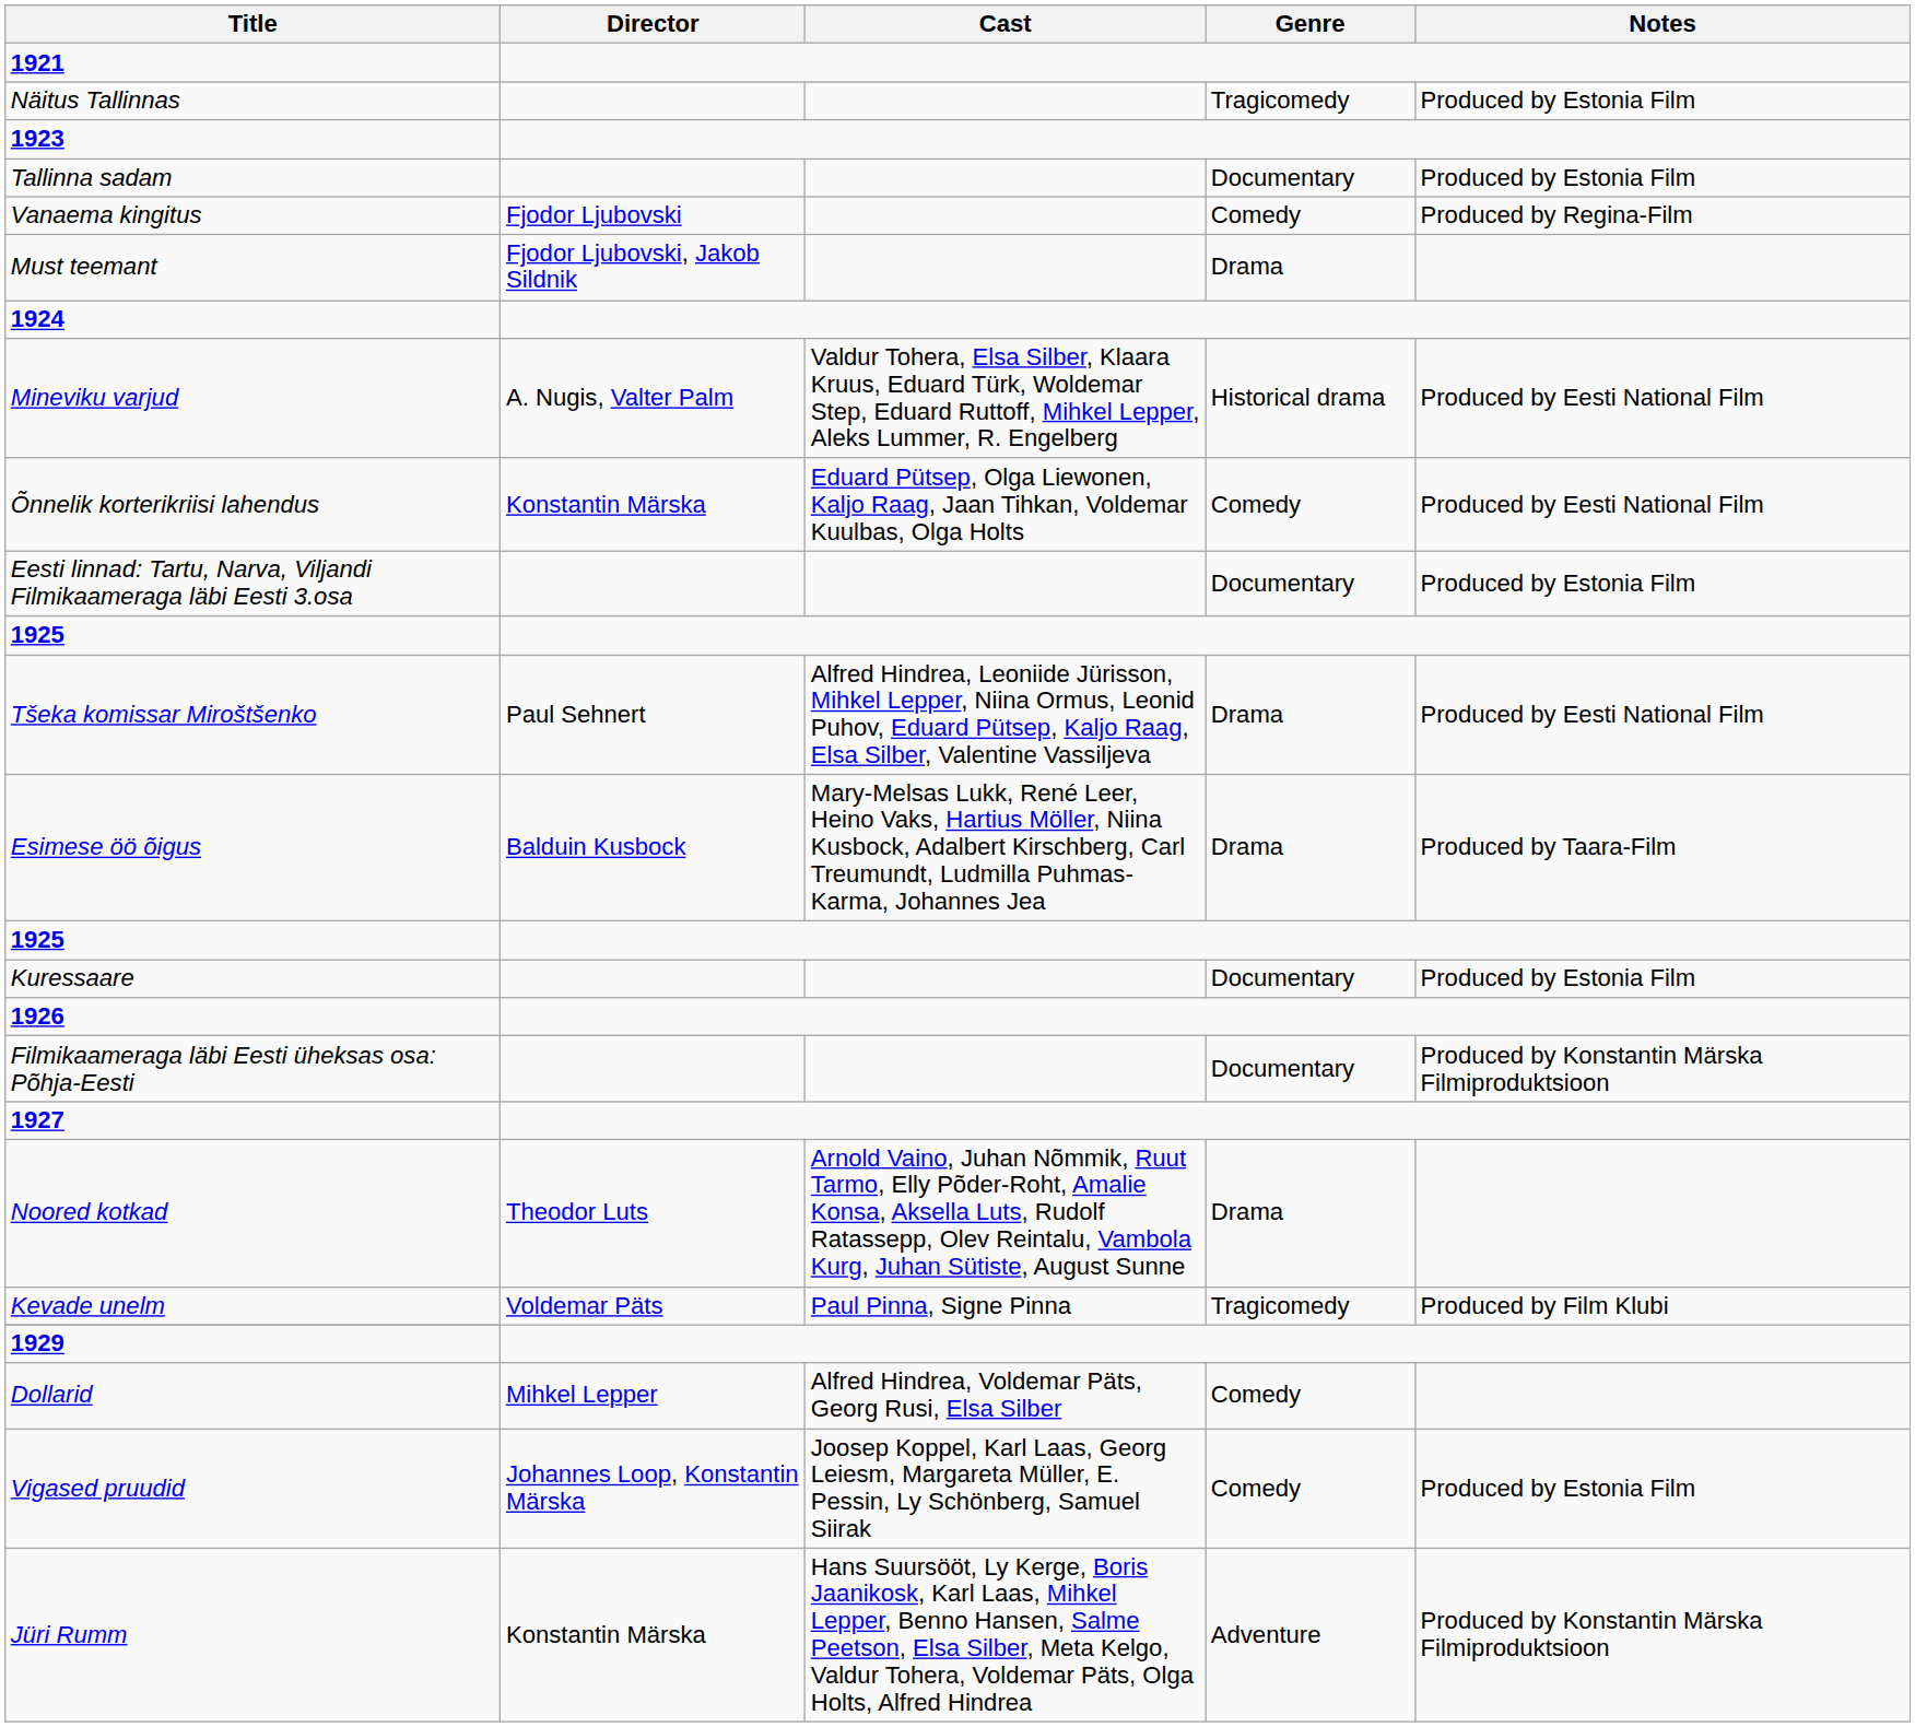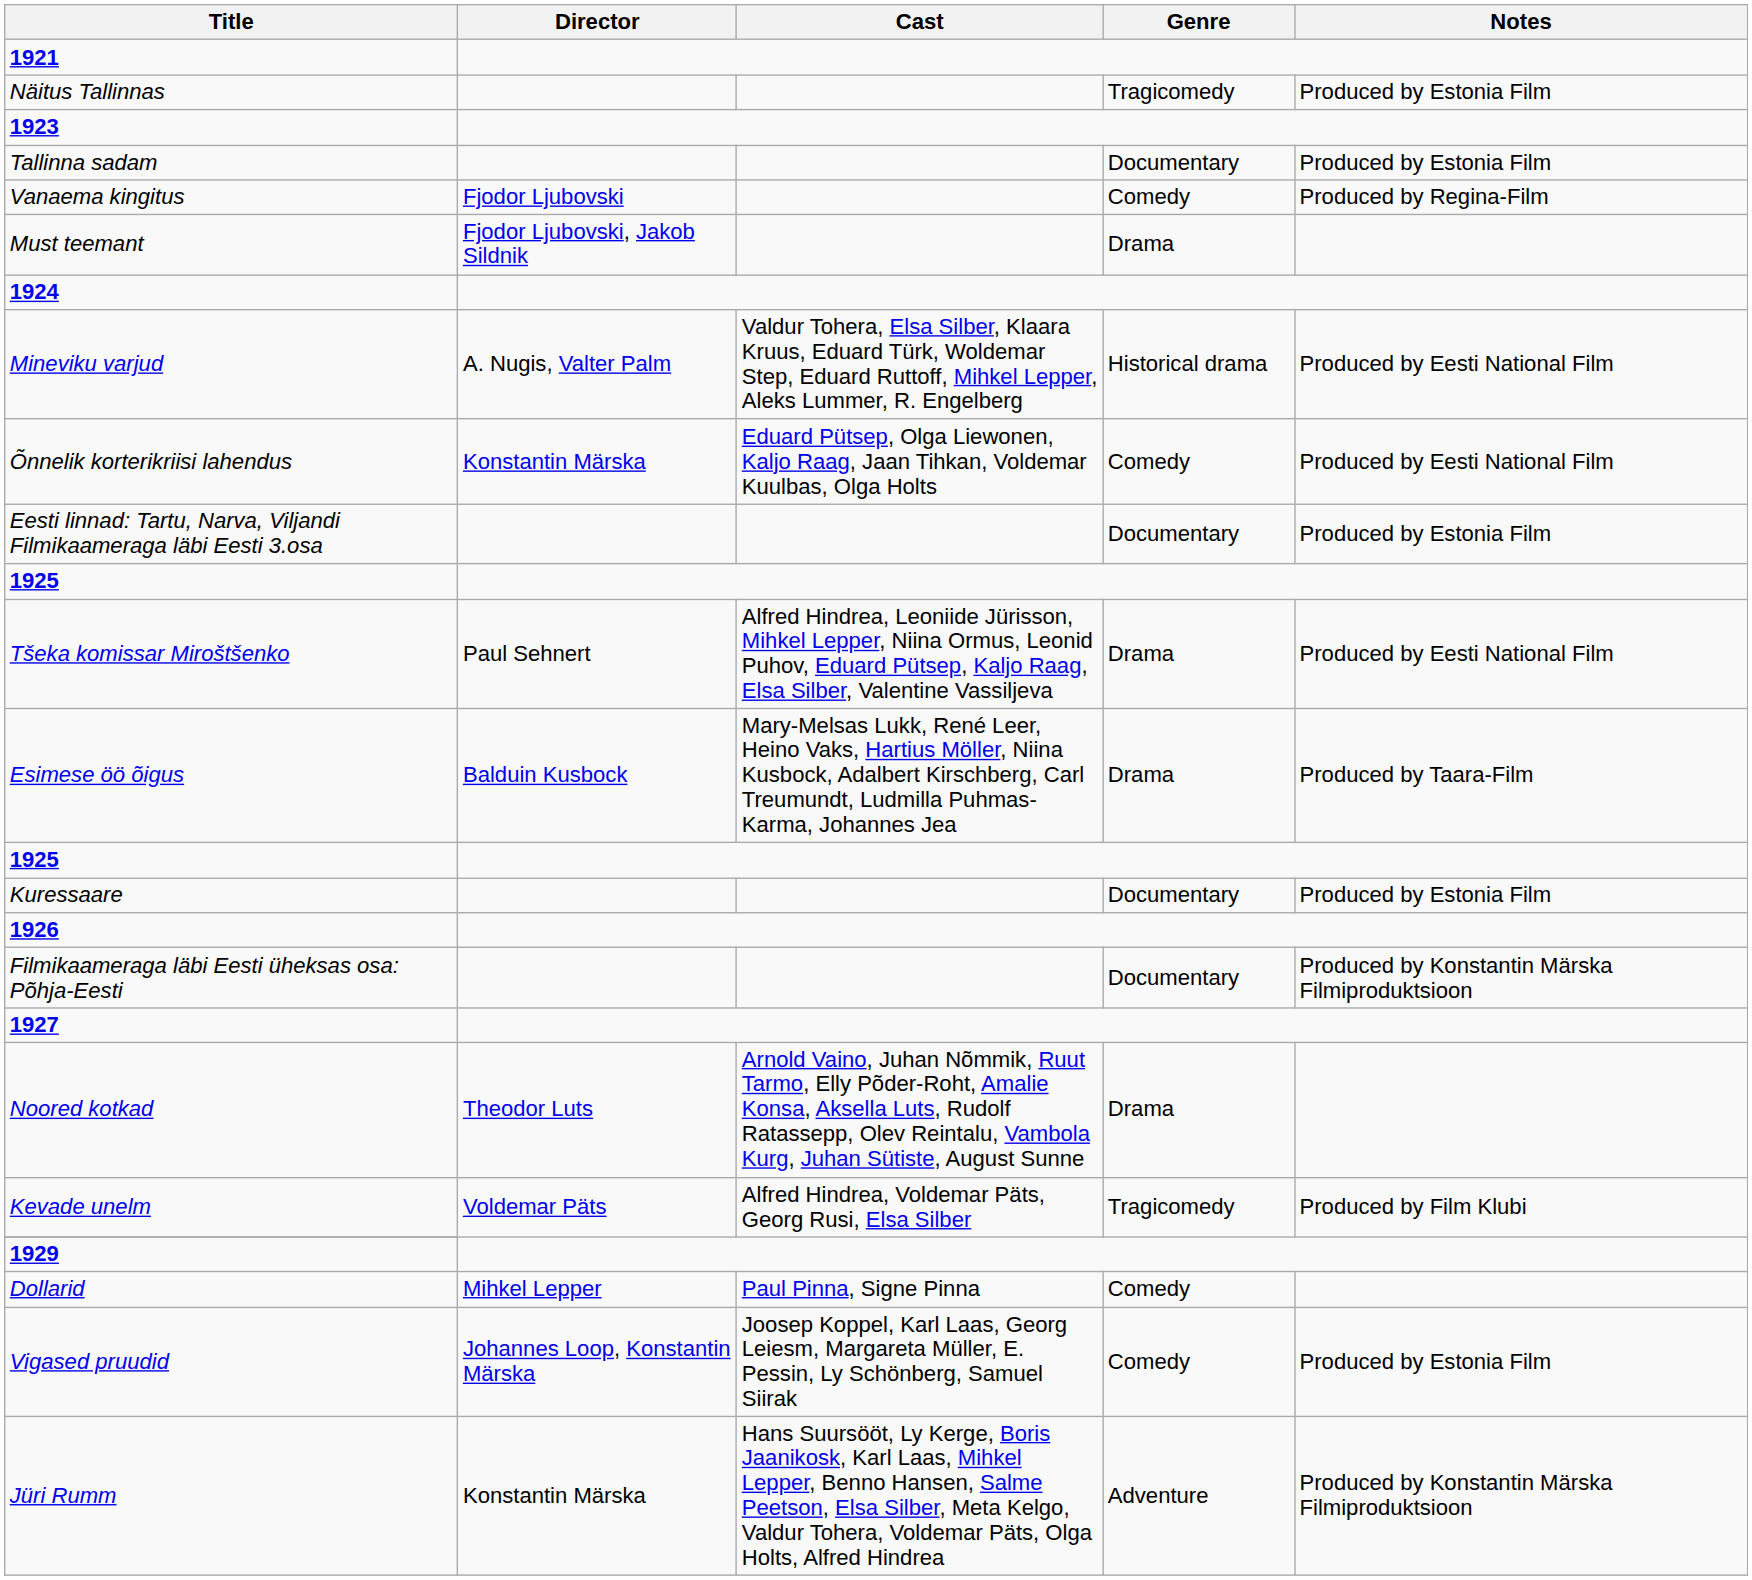 <table class="wikitable" width= "100%">
 <tr>
 <th width=26%>Title</th>
 <th width=16%>Director</th>
 <th width=21%>Cast</th>
 <th width=11%>Genre</th>
 <th width=26%>Notes</th>
 </tr>
 <tr>
 <td><strong><a href='#'>1921</a></strong></td>
 </tr>
 <tr>
 <td><em>Näitus Tallinnas</em></td>
 <td></td>
 <td></td>
 <td>Tragicomedy</td>
 <td>Produced by Estonia Film</td>
 </tr>
 <tr>
 <td><strong><a href='#'>1923</a></strong></td>
 </tr>
 <tr>
 <td><em>Tallinna sadam</em></td>
 <td></td>
 <td></td>
 <td>Documentary</td>
 <td>Produced by Estonia Film</td>
 </tr>
 <tr>
 <td><em>Vanaema kingitus</em></td>
 <td><a href='#'>Fjodor Ljubovski</a></td>
 <td></td>
 <td>Comedy</td>
 <td>Produced by Regina-Film</td>
 </tr>
 <tr>
 <td><em>Must teemant</em></td>
 <td><a href='#'>Fjodor Ljubovski</a>, <a href='#'>Jakob Sildnik</a></td>
 <td></td>
 <td>Drama</td>
 <td></td>
 </tr>
 <tr>
 <td><strong><a href='#'>1924</a></strong></td>
 </tr>
 <tr>
 <td><em><a href='#'>Mineviku varjud</a></em></td>
 <td>A. Nugis, <a href='#'>Valter Palm</a></td>
 <td>Valdur Tohera, <a href='#'>Elsa Silber</a>, Klaara Kruus, Eduard Türk, Woldemar Step, Eduard Ruttoff, <a href='#'>Mihkel Lepper</a>, Aleks Lummer, R. Engelberg</td>
 <td>Historical drama</td>
 <td>Produced by Eesti National Film</td>
 </tr>
 <tr>
 <td><em>Õnnelik korterikriisi lahendus</em></td>
 <td><a href='#'>Konstantin Märska</a></td>
 <td><a href='#'>Eduard Pütsep</a>, Olga Liewonen, <a href='#'>Kaljo Raag</a>, Jaan Tihkan, Voldemar Kuulbas, Olga Holts</td>
 <td>Comedy</td>
 <td>Produced by Eesti National Film</td>
 </tr>
 <tr>
 <td><em>Eesti linnad: Tartu, Narva, Viljandi Filmikaameraga läbi Eesti 3.osa</em></td>
 <td></td>
 <td></td>
 <td>Documentary</td>
 <td>Produced by Estonia Film</td>
 </tr>
 <tr>
 <td><strong><a href='#'>1925</a></strong></td>
 </tr>
 <tr>
 <td><em><a href='#'>Tšeka komissar Miroštšenko</a></em></td>
 <td>Paul Sehnert</td>
 <td>Alfred Hindrea, Leoniide Jürisson, <a href='#'>Mihkel Lepper</a>, Niina Ormus, Leonid Puhov, <a href='#'>Eduard Pütsep</a>, <a href='#'>Kaljo Raag</a>, <a href='#'>Elsa Silber</a>, Valentine Vassiljeva</td>
 <td>Drama</td>
 <td>Produced by Eesti National Film</td>
 </tr>
 <tr>
 <td><em><a href='#'>Esimese öö õigus</a></em></td>
 <td><a href='#'>Balduin Kusbock</a></td>
 <td>Mary-Melsas Lukk, René Leer, Heino Vaks, <a href='#'>Hartius Möller</a>, Niina Kusbock, Adalbert Kirschberg, Carl Treumundt, Ludmilla Puhmas-Karma, Johannes Jea</td>
 <td>Drama</td>
 <td>Produced by Taara-Film</td>
 </tr>
 <tr>
 <td><strong><a href='#'>1925</a></strong></td>
 </tr>
 <tr>
 <td><em>Kuressaare</em></td>
 <td></td>
 <td></td>
 <td>Documentary</td>
 <td>Produced by Estonia Film</td>
 </tr>
 <tr>
 <td><strong><a href='#'>1926</a></strong></td>
 </tr>
 <tr>
 <td><em>Filmikaameraga läbi Eesti üheksas osa: Põhja-Eesti</em></td>
 <td></td>
 <td></td>
 <td>Documentary</td>
 <td>Produced by Konstantin Märska Filmiproduktsioon</td>
 </tr>
 <tr>
 <td><strong><a href='#'>1927</a></strong></td>
 </tr>
 <tr>
 <td><em><a href='#'>Noored kotkad</a></em></td>
 <td><a href='#'>Theodor Luts</a></td>
 <td><a href='#'>Arnold Vaino</a>, Juhan Nõmmik, <a href='#'>Ruut Tarmo</a>, Elly Põder-Roht, <a href='#'>Amalie Konsa</a>, <a href='#'>Aksella Luts</a>, Rudolf Ratassepp, Olev Reintalu, <a href='#'>Vambola Kurg</a>, <a href='#'>Juhan Sütiste</a>, August Sunne</td>
 <td>Drama</td>
 <td></td>
 </tr>
 <tr>
 <td><em><a href='#'>Kevade unelm</a></em></td>
 <td><a href='#'>Voldemar Päts</a></td>
-<td><a href='#'>Paul Pinna</a>, Signe Pinna</td>
+<td>Alfred Hindrea, Voldemar Päts, Georg Rusi, <a href='#'>Elsa Silber</a></td>
 <td>Tragicomedy</td>
 <td>Produced by Film Klubi</td>
 </tr>
 <tr>
 </tr>
 <tr>
 <td><strong><a href='#'>1929</a></strong></td>
 </tr>
 <tr>
 <td><em><a href='#'>Dollarid</a></em></td>
 <td><a href='#'>Mihkel Lepper</a></td>
-<td>Alfred Hindrea, Voldemar Päts, Georg Rusi, <a href='#'>Elsa Silber</a></td>
+<td><a href='#'>Paul Pinna</a>, Signe Pinna</td>
 <td>Comedy</td>
 <td></td>
 </tr>
 <tr>
 <td><em><a href='#'>Vigased pruudid</a></em></td>
 <td><a href='#'>Johannes Loop</a>, <a href='#'>Konstantin Märska</a></td>
 <td>Joosep Koppel, Karl Laas, Georg Leiesm, Margareta Müller, E. Pessin, Ly Schönberg, Samuel Siirak</td>
 <td>Comedy</td>
 <td>Produced by Estonia Film</td>
 </tr>
 <tr>
 <td><em><a href='#'>Jüri Rumm</a></em></td>
 <td>Konstantin Märska</td>
 <td>Hans Suursööt, Ly Kerge, <a href='#'>Boris Jaanikosk</a>,  Karl Laas,  <a href='#'>Mihkel Lepper</a>, Benno Hansen, <a href='#'>Salme Peetson</a>, <a href='#'>Elsa Silber</a>, Meta Kelgo, Valdur Tohera, Voldemar Päts, Olga Holts, Alfred Hindrea</td>
 <td>Adventure</td>
 <td>Produced by Konstantin Märska Filmiproduktsioon</td>
 </tr>
 </table>
